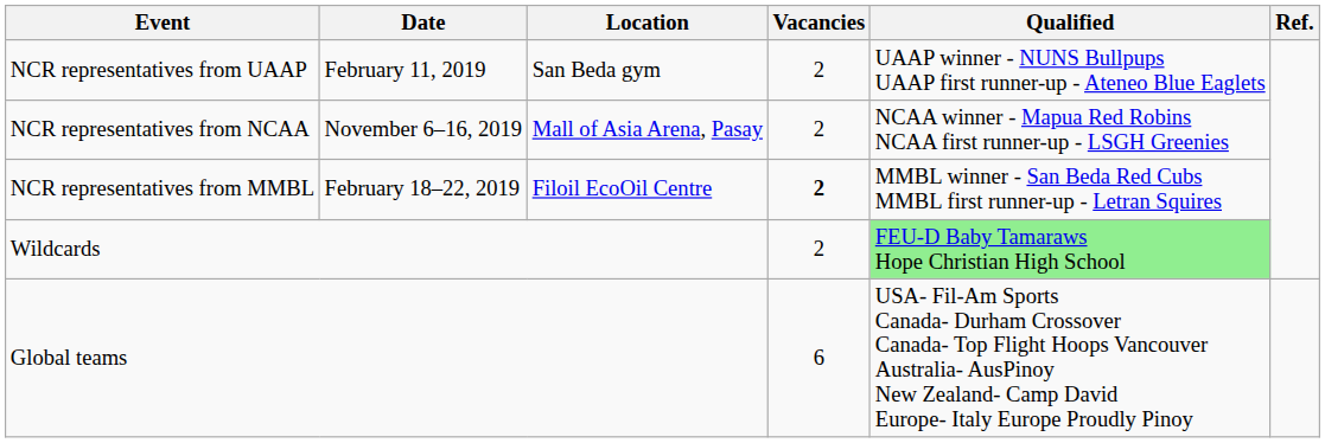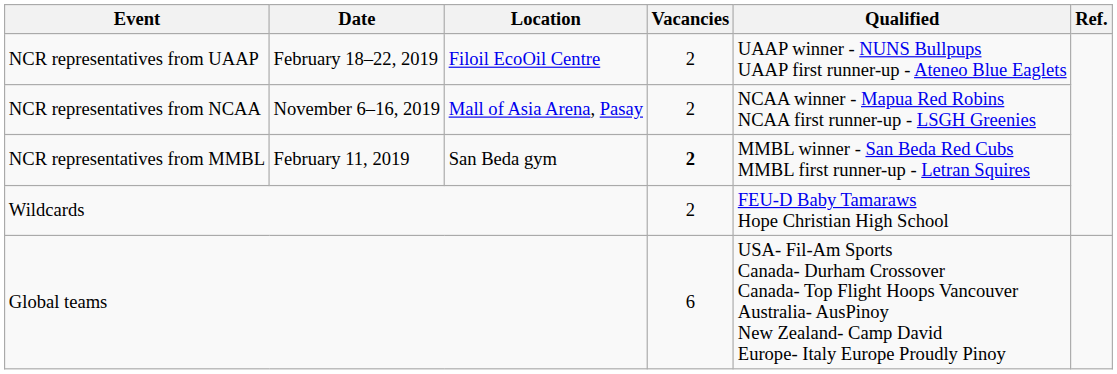 <table class="wikitable">
 <tr>
 <th>Event</th>
 <th>Date</th>
 <th>Location</th>
 <th>Vacancies</th>
 <th>Qualified</th>
 <th>Ref.</th>
 </tr>
 <tr>
 <td>NCR representatives from UAAP</td>
-<td>February 11, 2019</td>
-<td>San Beda gym</td>
+<td>February 18–22, 2019</td>
+<td><a href='#'>Filoil EcoOil Centre</a></td>
 <td align="center">2</td>
 <td>UAAP winner - <a href='#'>NUNS Bullpups</a><br>UAAP first runner-up - <a href='#'>Ateneo Blue Eaglets</a></td>
 <td rowspan="4"></td>
 </tr>
 <tr>
 <td>NCR representatives from NCAA</td>
 <td>November 6–16, 2019</td>
 <td><a href='#'>Mall of Asia Arena</a>, <a href='#'>Pasay</a></td>
 <td align="center">2</td>
 <td>NCAA winner - <a href='#'>Mapua Red Robins</a><br>NCAA first runner-up - <a href='#'>LSGH Greenies</a></td>
 </tr>
 <tr>
 <td>NCR representatives from MMBL</td>
-<td>February 18–22, 2019</td>
-<td><a href='#'>Filoil EcoOil Centre</a></td>
+<td>February 11, 2019</td>
+<td>San Beda gym</td>
 <td align="center"><strong>2</strong></td>
 <td>MMBL winner - <a href='#'>San Beda Red Cubs</a><br>MMBL first runner-up - <a href='#'>Letran Squires</a></td>
 </tr>
 <tr>
 <td colspan="3">Wildcards</td>
 <td align="center">2</td>
-<td style="background: lightgreen;"><a href='#'>FEU-D Baby Tamaraws</a><br>Hope Christian High School</td>
+<td><a href='#'>FEU-D Baby Tamaraws</a><br>Hope Christian High School</td>
 </tr>
 <tr>
 <td colspan="3">Global teams</td>
 <td align="center">6</td>
 <td>USA- Fil-Am Sports<br>Canada- Durham Crossover<br>Canada- Top Flight Hoops Vancouver<br>Australia- AusPinoy<br>New Zealand- Camp David<br>Europe- Italy Europe Proudly Pinoy</td>
 <td></td>
 </tr>
 </table>
